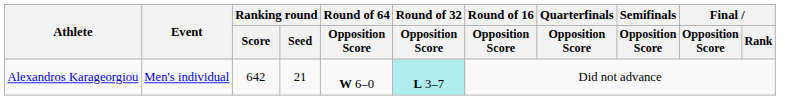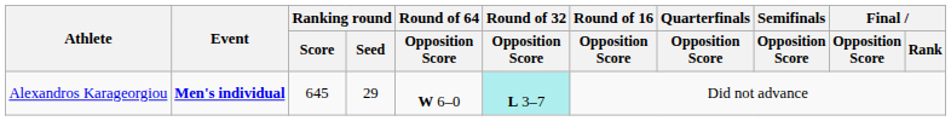 <table class="wikitable" style="text-align:center; font-size:90%">
 <tr>
 <th rowspan="2">Athlete</th>
 <th rowspan="2">Event</th>
 <th colspan="2">Ranking round</th>
 <th>Round of 64</th>
 <th>Round of 32</th>
 <th>Round of 16</th>
 <th>Quarterfinals</th>
 <th>Semifinals</th>
 <th colspan="2">Final / </th>
 </tr>
 <tr style="font-size:95%">
 <th>Score</th>
 <th>Seed</th>
 <th>Opposition<br>Score</th>
 <th>Opposition<br>Score</th>
 <th>Opposition<br>Score</th>
 <th>Opposition<br>Score</th>
 <th>Opposition<br>Score</th>
 <th>Opposition<br>Score</th>
 <th>Rank</th>
 </tr>
 <tr>
 <td align="left"><a href='#'>Alexandros Karageorgiou</a></td>
-<td align="left"><a href='#'>Men's individual</a></td>
-<td>642</td>
-<td>21</td>
+<td align="left"><strong><a href='#'>Men's individual</a></strong></td>
+<td>645</td>
+<td>29</td>
 <td><br><strong>W</strong> 6–0</td>
 <td style="background: paleturquoise;"><br><strong>L</strong> 3–7</td>
 <td colspan=5>Did not advance</td>
 </tr>
 </table>
